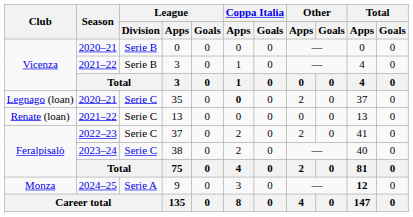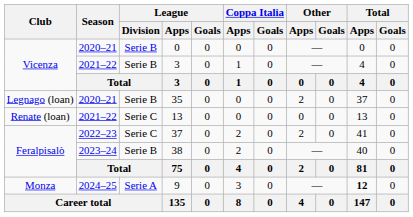 <table class="wikitable" style="text-align:center">
 <tr>
 <th rowspan="2">Club</th>
 <th rowspan="2">Season</th>
 <th colspan="3">League</th>
 <th colspan="2"><a href='#'>Coppa Italia</a></th>
 <th colspan="2">Other</th>
 <th colspan="2">Total</th>
 </tr>
 <tr>
 <th>Division</th>
 <th>Apps</th>
 <th>Goals</th>
 <th>Apps</th>
 <th>Goals</th>
 <th>Apps</th>
 <th>Goals</th>
 <th>Apps</th>
 <th>Goals</th>
 </tr>
 <tr>
 <td rowspan="3"><a href='#'>Vicenza</a></td>
 <td><a href='#'>2020–21</a></td>
 <td><a href='#'>Serie B</a></td>
 <td>0</td>
 <td>0</td>
 <td>0</td>
 <td>0</td>
 <td colspan="2">—</td>
 <td>0</td>
 <td>0</td>
 </tr>
 <tr>
 <td><a href='#'>2021–22</a></td>
 <td>Serie B</td>
 <td>3</td>
 <td>0</td>
 <td>1</td>
 <td>0</td>
 <td colspan="2">—</td>
 <td>4</td>
 <td>0</td>
 </tr>
 <tr>
 <th colspan="2">Total</th>
 <th>3</th>
 <th>0</th>
 <th>1</th>
 <th>0</th>
 <th>0</th>
 <th>0</th>
 <th>4</th>
 <th>0</th>
 </tr>
 <tr>
 <td><a href='#'>Legnago</a> (loan)</td>
 <td><a href='#'>2020–21</a></td>
-<td><a href='#'>Serie C</a></td>
+<td>Serie B</td>
 <td>35</td>
 <td>0</td>
-<td><strong>0</strong></td>
+<td>0</td>
 <td>0</td>
 <td>2</td>
 <td>0</td>
 <td>37</td>
 <td>0</td>
 </tr>
 <tr>
 <td><a href='#'>Renate</a> (loan)</td>
 <td><a href='#'>2021–22</a></td>
 <td>Serie C</td>
 <td>13</td>
 <td>0</td>
 <td>0</td>
 <td>0</td>
 <td>0</td>
 <td>0</td>
 <td>13</td>
 <td>0</td>
 </tr>
 <tr>
 <td rowspan="3"><a href='#'>Feralpisalò</a></td>
 <td><a href='#'>2022–23</a></td>
 <td>Serie C</td>
 <td>37</td>
 <td>0</td>
 <td>2</td>
 <td>0</td>
 <td>2</td>
 <td>0</td>
 <td>41</td>
 <td>0</td>
 </tr>
 <tr>
 <td><a href='#'>2023–24</a></td>
-<td><a href='#'>Serie C</a></td>
+<td>Serie B</td>
 <td>38</td>
 <td>0</td>
 <td>2</td>
 <td>0</td>
 <td colspan="2">—</td>
 <td>40</td>
 <td>0</td>
 </tr>
 <tr>
 <th colspan="2">Total</th>
 <th>75</th>
 <th>0</th>
 <th>4</th>
 <th>0</th>
 <th>2</th>
 <th>0</th>
 <th>81</th>
 <th>0</th>
 </tr>
 <tr>
 <td><a href='#'>Monza</a></td>
 <td><a href='#'>2024–25</a></td>
 <td><a href='#'>Serie A</a></td>
 <td>9</td>
 <td>0</td>
 <td>3</td>
 <td>0</td>
 <td colspan="2">—</td>
 <td><strong>12</strong></td>
 <td>0</td>
 </tr>
 <tr>
 <th colspan="3">Career total</th>
 <th>135</th>
 <th>0</th>
 <th>8</th>
 <th>0</th>
 <th>4</th>
 <th>0</th>
 <th>147</th>
 <th>0</th>
 </tr>
 </table>
